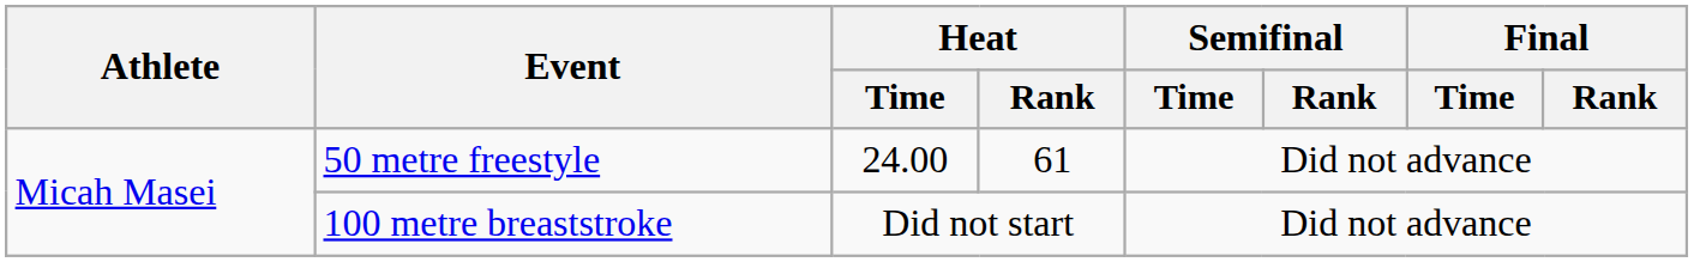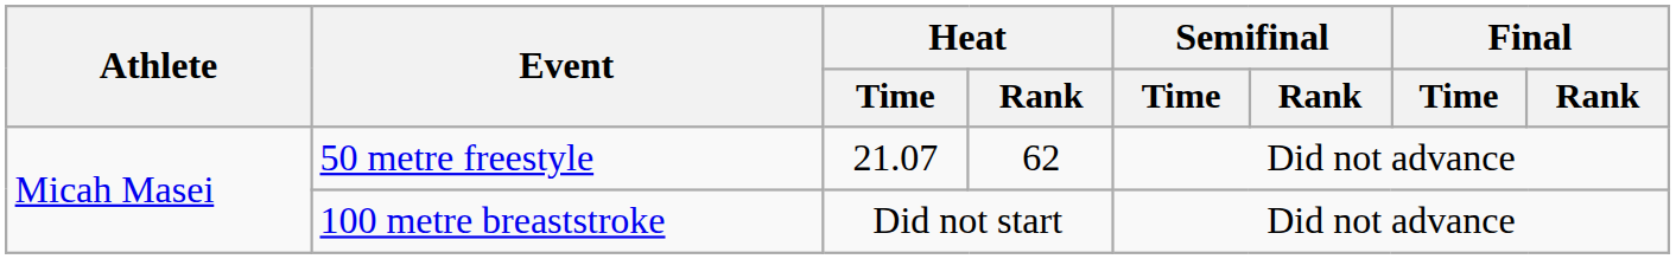 <table class="wikitable" style="text-align:center; font-size:90%; width:50%;">
 <tr>
 <th rowspan="2">Athlete</th>
 <th rowspan="2">Event</th>
 <th colspan="2">Heat</th>
 <th colspan="2">Semifinal</th>
 <th colspan="2">Final</th>
 </tr>
 <tr style="font-size:95%">
 <th>Time</th>
 <th>Rank</th>
 <th>Time</th>
 <th>Rank</th>
 <th>Time</th>
 <th>Rank</th>
 </tr>
 <tr>
 <td align=left rowspan=2><a href='#'>Micah Masei</a></td>
 <td align=left><a href='#'>50 metre freestyle</a></td>
-<td>24.00</td>
-<td>61</td>
+<td>21.07</td>
+<td>62</td>
 <td colspan="4">Did not advance</td>
 </tr>
 <tr>
 <td align=left><a href='#'>100 metre breaststroke</a></td>
 <td colspan="2">Did not start</td>
 <td colspan=4>Did not advance</td>
 </tr>
 </table>
